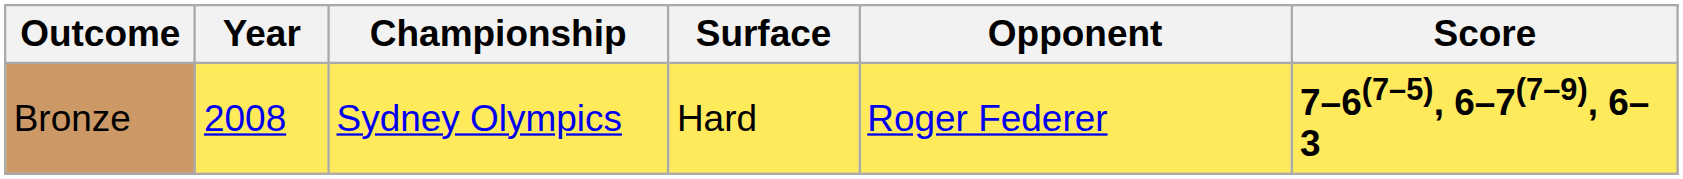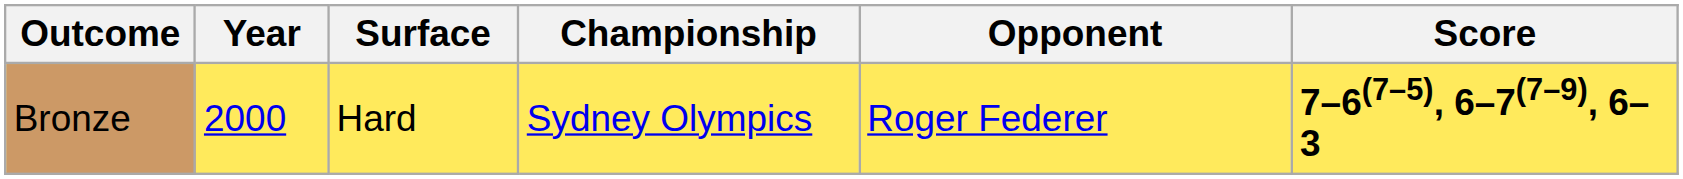 <table class="wikitable">
 <tr>
 <th width=75>Outcome</th>
 <th width=50>Year</th>
+<th width=75>Surface</th>
 <th width=140>Championship</th>
-<th width=75>Surface</th>
 <th width=180>Opponent</th>
 <th width=160>Score</th>
 </tr>
 <tr bgcolor=#FFEA5C>
 <td bgcolor=#cc9966>Bronze</td>
-<td><a href='#'>2008</a></td>
+<td><a href='#'>2000</a></td>
+<td>Hard</td>
 <td><a href='#'>Sydney Olympics</a></td>
-<td>Hard</td>
 <td> <a href='#'>Roger Federer</a></td>
 <td><strong>7–6<sup>(7–5)</sup>, 6–7<sup>(7–9)</sup>, 6–3</strong></td>
 </tr>
 </table>
